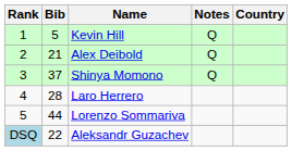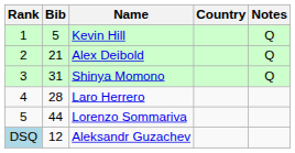 <table class="wikitable" style="text-align:center;">
 <tr>
 <th>Rank</th>
 <th>Bib</th>
 <th>Name</th>
+<th>Country</th>
 <th>Notes</th>
-<th>Country</th>
 </tr>
 <tr bgcolor="#ccffcc">
 <td>1</td>
 <td>5</td>
 <td align=left><a href='#'>Kevin Hill</a></td>
+<td align=left></td>
 <td>Q</td>
-<td align=left></td>
 </tr>
 <tr bgcolor="#ccffcc">
 <td>2</td>
 <td>21</td>
 <td align=left><a href='#'>Alex Deibold</a></td>
+<td align=left></td>
 <td>Q</td>
-<td align=left></td>
 </tr>
 <tr bgcolor="#ccffcc">
 <td>3</td>
-<td>37</td>
+<td>31</td>
 <td align=left><a href='#'>Shinya Momono</a></td>
+<td align=left></td>
 <td>Q</td>
-<td align=left></td>
 </tr>
 <tr>
 <td>4</td>
 <td>28</td>
 <td align=left><a href='#'>Laro Herrero</a></td>
+<td align=left></td>
 <td></td>
-<td align=left></td>
 </tr>
 <tr>
 <td>5</td>
 <td>44</td>
 <td align=left><a href='#'>Lorenzo Sommariva</a></td>
+<td align=left></td>
 <td></td>
-<td align=left></td>
 </tr>
 <tr>
 <td style="background: lightblue;">DSQ</td>
-<td>22</td>
+<td>12</td>
 <td align=left><a href='#'>Aleksandr Guzachev</a></td>
+<td align=left></td>
 <td></td>
-<td align=left></td>
 </tr>
 </table>
